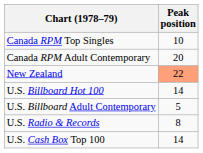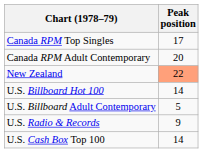 <table class="wikitable sortable">
 <tr>
 <th align="left">Chart (1978–79)</th>
 <th align="left">Peak<br>position</th>
 </tr>
 <tr>
 <td><a href='#'>Canada <em>RPM</em></a> Top Singles</td>
-<td style="text-align:center;">10</td>
+<td style="text-align:center;">17</td>
 </tr>
 <tr>
 <td>Canada <em>RPM</em> Adult Contemporary</td>
 <td style="text-align:center;">20</td>
 </tr>
 <tr>
 <td align="left"><a href='#'>New Zealand</a></td>
 <td style="background: lightsalmon; text-align:center;">22</td>
 </tr>
 <tr>
 <td align="left">U.S. <em><a href='#'>Billboard Hot 100</a></em></td>
 <td style="text-align:center;">14</td>
 </tr>
 <tr>
 <td>U.S. <em>Billboard</em> <a href='#'>Adult Contemporary</a></td>
 <td style="text-align:center;">5</td>
 </tr>
 <tr>
 <td>U.S. <em><a href='#'>Radio & Records</a></em></td>
-<td style="text-align:center;">8</td>
+<td style="text-align:center;">9</td>
 </tr>
 <tr>
 <td align="left">U.S. <em><a href='#'>Cash Box</a></em> Top 100</td>
 <td style="text-align:center;">14</td>
 </tr>
 </table>
